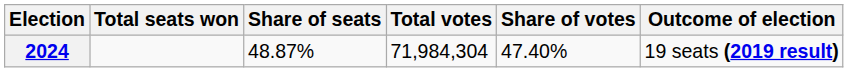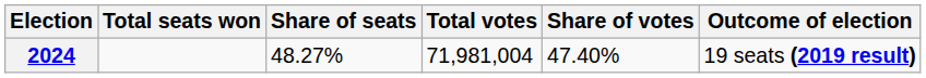 <table class="wikitable">
 <tr>
 <th>Election</th>
 <th>Total seats won</th>
 <th>Share of seats</th>
 <th>Total votes</th>
 <th>Share of votes</th>
 <th>Outcome of election</th>
 </tr>
 <tr>
 <th><a href='#'>2024</a></th>
 <td></td>
-<td>48.87%</td>
-<td>71,984,304</td>
+<td>48.27%</td>
+<td>71,981,004</td>
 <td>47.40%</td>
 <td> 19 seats <strong>(<a href='#'>2019 result</a>)</strong></td>
 </tr>
 </table>
